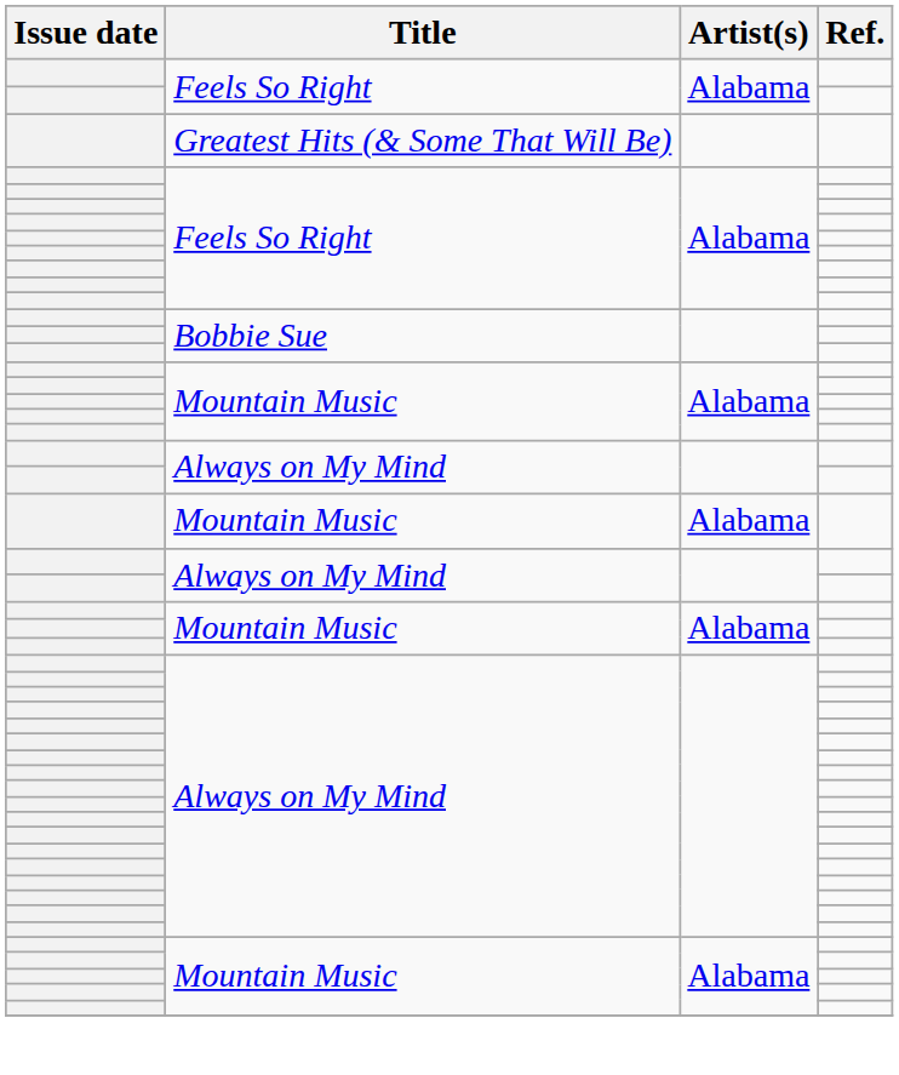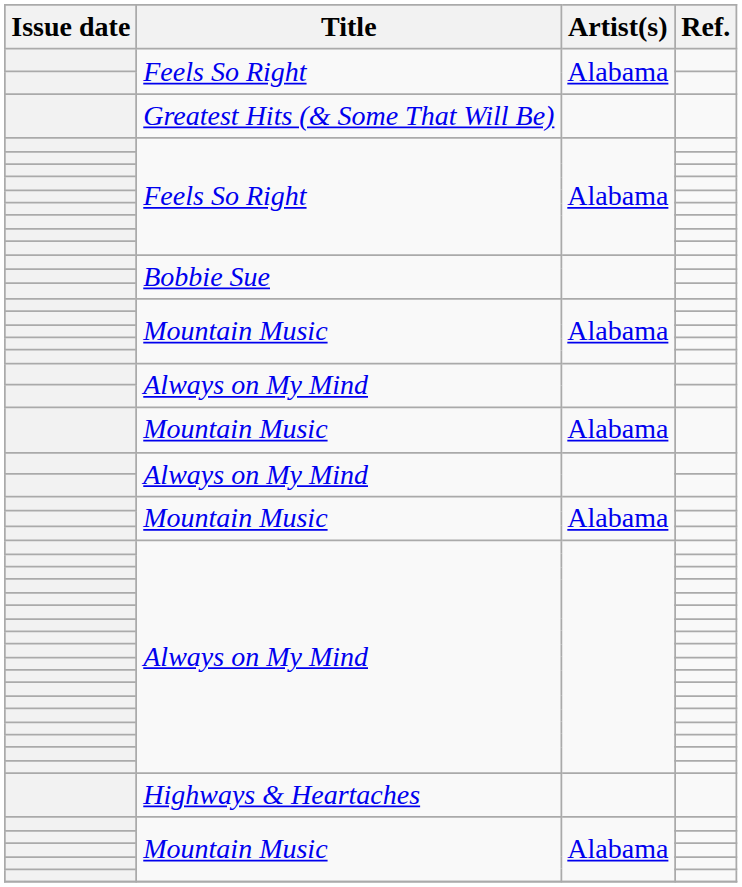 <table class="wikitable sortable plainrowheaders">
 <tr>
 <th scope=col>Issue date</th>
 <th scope=col>Title</th>
 <th scope=col>Artist(s)</th>
 <th scope=col class=unsortable>Ref.</th>
 </tr>
 <tr>
 <th scope=row></th>
 <td rowspan=2><em><a href='#'>Feels So Right</a></em></td>
 <td rowspan=2><a href='#'>Alabama</a></td>
 <td align=center></td>
 </tr>
 <tr>
 <th scope=row></th>
 <td align=center></td>
 </tr>
 <tr>
 <th scope=row></th>
 <td><em><a href='#'>Greatest Hits (& Some That Will Be)</a></em></td>
 <td></td>
 <td align=center></td>
 </tr>
 <tr>
 <th scope=row></th>
 <td rowspan=9><em><a href='#'>Feels So Right</a></em></td>
 <td rowspan=9><a href='#'>Alabama</a></td>
 <td align=center></td>
 </tr>
 <tr>
 <th scope=row></th>
 <td align=center></td>
 </tr>
 <tr>
 <th scope=row></th>
 <td align=center></td>
 </tr>
 <tr>
 <th scope=row></th>
 <td align=center></td>
 </tr>
 <tr>
 <th scope=row></th>
 <td align=center></td>
 </tr>
 <tr>
 <th scope=row></th>
 <td align=center></td>
 </tr>
 <tr>
 <th scope=row></th>
 <td align=center></td>
 </tr>
 <tr>
 <th scope=row></th>
 <td align=center></td>
 </tr>
 <tr>
 <th scope=row></th>
 <td align=center></td>
 </tr>
 <tr>
 <th scope=row></th>
 <td rowspan=3><em><a href='#'>Bobbie Sue</a></em></td>
 <td rowspan=3></td>
 <td align=center></td>
 </tr>
 <tr>
 <th scope=row></th>
 <td align=center></td>
 </tr>
 <tr>
 <th scope=row></th>
 <td align=center></td>
 </tr>
 <tr>
 <th scope=row></th>
 <td rowspan=5><em><a href='#'>Mountain Music</a></em></td>
 <td rowspan=5><a href='#'>Alabama</a></td>
 <td align=center></td>
 </tr>
 <tr>
 <th scope=row></th>
 <td align=center></td>
 </tr>
 <tr>
 <th scope=row></th>
 <td align=center></td>
 </tr>
 <tr>
 <th scope=row></th>
 <td align=center></td>
 </tr>
 <tr>
 <th scope=row></th>
 <td align=center></td>
 </tr>
 <tr>
 <th scope=row></th>
 <td rowspan=2><em><a href='#'>Always on My Mind</a></em></td>
 <td rowspan=2></td>
 <td align=center></td>
 </tr>
 <tr>
 <th scope=row></th>
 <td align=center></td>
 </tr>
 <tr>
 <th scope=row></th>
 <td><em><a href='#'>Mountain Music</a></em></td>
 <td><a href='#'>Alabama</a></td>
 <td align=center></td>
 </tr>
 <tr>
 <th scope=row></th>
 <td rowspan=2><em><a href='#'>Always on My Mind</a></em></td>
 <td rowspan=2></td>
 <td align=center></td>
 </tr>
 <tr>
 <th scope=row></th>
 <td align=center></td>
 </tr>
 <tr>
 <th scope=row></th>
 <td rowspan=3><em><a href='#'>Mountain Music</a></em></td>
 <td rowspan=3><a href='#'>Alabama</a></td>
 <td align=center></td>
 </tr>
 <tr>
 <th scope=row></th>
 <td align=center></td>
 </tr>
 <tr>
 <th scope=row></th>
 <td align=center></td>
 </tr>
 <tr>
 <th scope=row></th>
 <td rowspan=18><em><a href='#'>Always on My Mind</a></em></td>
 <td rowspan=18></td>
 <td align=center></td>
 </tr>
 <tr>
 <th scope=row></th>
 <td align=center></td>
 </tr>
 <tr>
 <th scope=row></th>
 <td align=center></td>
 </tr>
 <tr>
 <th scope=row></th>
 <td align=center></td>
 </tr>
 <tr>
 <th scope=row></th>
 <td align=center></td>
 </tr>
 <tr>
 <th scope=row></th>
 <td align=center></td>
 </tr>
 <tr>
 <th scope=row></th>
 <td align=center></td>
 </tr>
 <tr>
 <th scope=row></th>
 <td align=center></td>
 </tr>
 <tr>
 <th scope=row></th>
 <td align=center></td>
 </tr>
 <tr>
 <th scope=row></th>
 <td align=center></td>
 </tr>
 <tr>
 <th scope=row></th>
 <td align=center></td>
 </tr>
 <tr>
 <th scope=row></th>
 <td align=center></td>
 </tr>
 <tr>
 <th scope=row></th>
 <td align=center></td>
 </tr>
 <tr>
 <th scope=row></th>
 <td align=center></td>
 </tr>
 <tr>
 <th scope=row></th>
 <td align=center></td>
 </tr>
 <tr>
 <th scope=row></th>
 <td align=center></td>
 </tr>
 <tr>
 <th scope=row></th>
 <td align=center></td>
 </tr>
 <tr>
 <th scope=row></th>
 <td align=center></td>
 </tr>
 <tr>
 <th scope=row></th>
+<td><em><a href='#'>Highways & Heartaches</a></em></td>
+<td></td>
+<td align=center></td>
+</tr>
+<tr>
+<th scope=row></th>
 <td rowspan=5><em><a href='#'>Mountain Music</a></em></td>
 <td rowspan=5><a href='#'>Alabama</a></td>
 <td align=center></td>
 </tr>
 <tr>
 <th scope=row></th>
 <td align=center></td>
 </tr>
 <tr>
 <th scope=row></th>
 <td align=center></td>
 </tr>
 <tr>
 <th scope=row></th>
 <td align=center></td>
 </tr>
 <tr>
 <th scope=row></th>
 <td align=center></td>
 </tr>
 <tr>
 </tr>
 </table>
